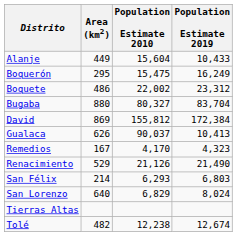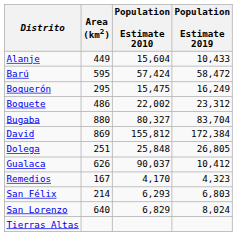 <table class="sortable wikitable">
 <tr>
 <th><em>Distrito</em></th>
 <th>Area<br>(km<sup>2</sup>)</th>
 <th>Population <br><br>Estimate<br>2010</th>
 <th>Population <br><br>Estimate<br>2019</th>
 </tr>
 <tr>
 <td><a href='#'>Alanje</a></td>
 <td align="right">449</td>
 <td align="right">15,604</td>
 <td align="right">10,433</td>
+</tr>
+<tr>
+<td><a href='#'>Barú</a></td>
+<td align="right">595</td>
+<td align="right">57,424</td>
+<td align="right">58,472</td>
 </tr>
 <tr>
 <td><a href='#'>Boquerón</a></td>
 <td align="right">295</td>
 <td align="right">15,475</td>
 <td align="right">16,249</td>
 </tr>
 <tr>
 <td><a href='#'>Boquete</a></td>
 <td align="right">486</td>
 <td align="right">22,002</td>
 <td align="right">23,312</td>
 </tr>
 <tr>
 <td><a href='#'>Bugaba</a></td>
 <td align="right">880</td>
 <td align="right">80,327</td>
 <td align="right">83,704</td>
 </tr>
 <tr>
 <td><a href='#'>David</a></td>
 <td align="right">869</td>
 <td align="right">155,812</td>
 <td align="right">172,384</td>
 </tr>
 <tr>
+<td><a href='#'>Dolega</a></td>
+<td align="right">251</td>
+<td align="right">25,848</td>
+<td align="right">26,805</td>
+</tr>
+<tr>
 <td><a href='#'>Gualaca</a></td>
 <td align="right">626</td>
 <td align="right">90,037</td>
-<td align="right">10,413</td>
+<td align="right">10,412</td>
 </tr>
 <tr>
 <td><a href='#'>Remedios</a></td>
 <td align="right">167</td>
 <td align="right">4,170</td>
 <td align="right">4,323</td>
-</tr>
-<tr>
-<td><a href='#'>Renacimiento</a></td>
-<td align="right">529</td>
-<td align="right">21,126</td>
-<td align="right">21,490</td>
 </tr>
 <tr>
 <td><a href='#'>San Félix</a></td>
 <td align="right">214</td>
 <td align="right">6,293</td>
 <td align="right">6,803</td>
 </tr>
 <tr>
 <td><a href='#'>San Lorenzo</a></td>
 <td align="right">640</td>
 <td align="right">6,829</td>
 <td align="right">8,024</td>
 </tr>
 <tr>
 <td><a href='#'>Tierras Altas</a></td>
 <td align="right"></td>
 <td align="right"></td>
 <td align="right"></td>
 </tr>
-<tr>
-<td><a href='#'>Tolé</a></td>
-<td align="right">482</td>
-<td align="right">12,238</td>
-<td align="right">12,674</td>
-</tr>
 </table>
